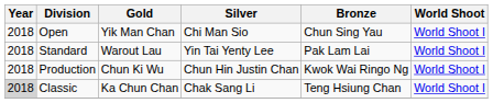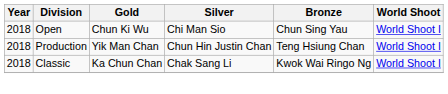 <table class="wikitable sortable" style="text-align: left;">
 <tr>
 <th>Year</th>
 <th>Division</th>
 <th> Gold</th>
 <th> Silver</th>
 <th> Bronze</th>
 <th>World Shoot</th>
 </tr>
 <tr>
 <td>2018</td>
 <td>Open</td>
-<td> Yik Man Chan</td>
+<td> Chun Ki Wu</td>
 <td> Chi Man Sio</td>
 <td> Chun Sing Yau</td>
 <td><a href='#'>World Shoot I</a></td>
 </tr>
 <tr>
 <td>2018</td>
-<td>Standard</td>
-<td> Warout Lau</td>
-<td> Yin Tai Yenty Lee</td>
-<td> Pak Lam Lai</td>
+<td>Production</td>
+<td> Yik Man Chan</td>
+<td> Chun Hin Justin Chan</td>
+<td> Teng Hsiung Chan</td>
 <td><a href='#'>World Shoot I</a></td>
 </tr>
 <tr>
 <td>2018</td>
-<td>Production</td>
-<td> Chun Ki Wu</td>
-<td> Chun Hin Justin Chan</td>
-<td> Kwok Wai Ringo Ng</td>
-<td><a href='#'>World Shoot I</a></td>
-</tr>
-<tr>
-<td style="background: lightgrey;">2018</td>
 <td>Classic</td>
 <td> Ka Chun Chan</td>
 <td> Chak Sang Li</td>
-<td> Teng Hsiung Chan</td>
+<td> Kwok Wai Ringo Ng</td>
 <td><a href='#'>World Shoot I</a></td>
 </tr>
 <tr>
 </tr>
 </table>
